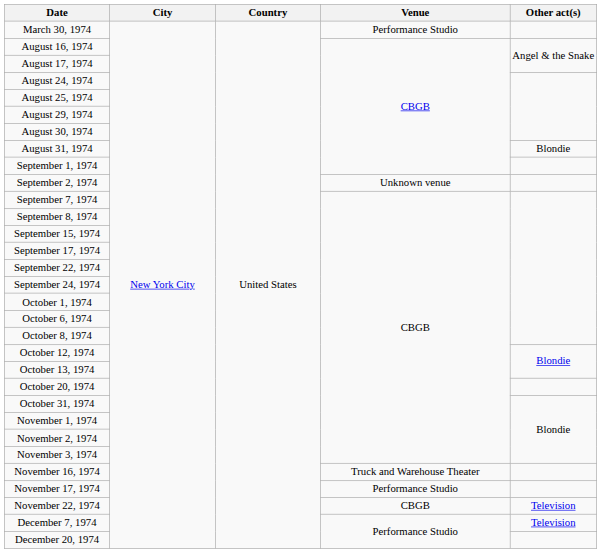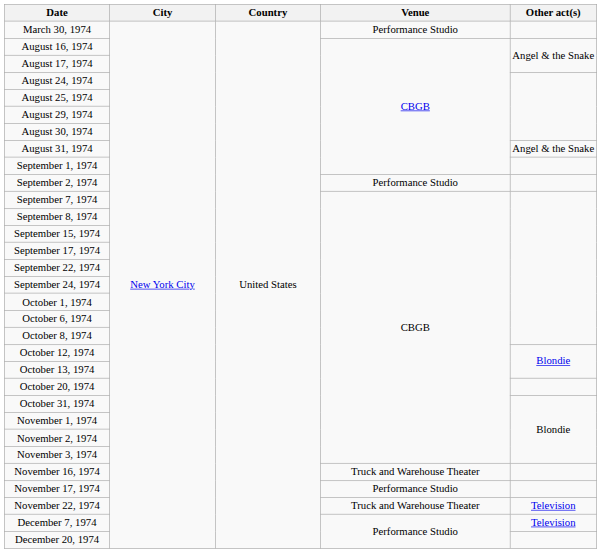 <table class="wikitable" style="text-align:center;">
 <tr>
 <th width="150">Date</th>
 <th width="150">City</th>
 <th width="150">Country</th>
 <th width="275">Venue</th>
 <th>Other act(s)</th>
 </tr>
 <tr>
 <td>March 30, 1974</td>
 <td rowspan="31"><a href='#'>New York City</a></td>
 <td rowspan="31">United States</td>
 <td>Performance Studio</td>
 <td></td>
 </tr>
 <tr>
 <td>August 16, 1974</td>
 <td rowspan="8"><a href='#'>CBGB</a></td>
 <td rowspan="2">Angel & the Snake</td>
 </tr>
 <tr>
 <td>August 17, 1974</td>
 </tr>
 <tr>
 <td>August 24, 1974</td>
 <td rowspan="4"></td>
 </tr>
 <tr>
 <td>August 25, 1974</td>
 </tr>
 <tr>
 <td>August 29, 1974</td>
 </tr>
 <tr>
 <td>August 30, 1974</td>
 </tr>
 <tr>
 <td>August 31, 1974</td>
-<td>Blondie</td>
+<td>Angel & the Snake</td>
 </tr>
 <tr>
 <td>September 1, 1974</td>
 <td></td>
 </tr>
 <tr>
 <td>September 2, 1974</td>
-<td>Unknown venue</td>
+<td>Performance Studio</td>
 <td></td>
 </tr>
 <tr>
 <td>September 7, 1974</td>
 <td rowspan="16">CBGB</td>
 <td rowspan="9"></td>
 </tr>
 <tr>
 <td>September 8, 1974</td>
 </tr>
 <tr>
 <td>September 15, 1974</td>
 </tr>
 <tr>
 <td>September 17, 1974</td>
 </tr>
 <tr>
 <td>September 22, 1974</td>
 </tr>
 <tr>
 <td>September 24, 1974</td>
 </tr>
 <tr>
 <td>October 1, 1974</td>
 </tr>
 <tr>
 <td>October 6, 1974</td>
 </tr>
 <tr>
 <td>October 8, 1974</td>
 </tr>
 <tr>
 <td>October 12, 1974</td>
 <td rowspan="2"><a href='#'>Blondie</a></td>
 </tr>
 <tr>
 <td>October 13, 1974</td>
 </tr>
 <tr>
 <td>October 20, 1974</td>
 <td></td>
 </tr>
 <tr>
 <td>October 31, 1974</td>
 <td rowspan="4">Blondie</td>
 </tr>
 <tr>
 <td>November 1, 1974</td>
 </tr>
 <tr>
 <td>November 2, 1974</td>
 </tr>
 <tr>
 <td>November 3, 1974</td>
 </tr>
 <tr>
 <td>November 16, 1974</td>
 <td>Truck and Warehouse Theater</td>
 <td></td>
 </tr>
 <tr>
 <td>November 17, 1974</td>
 <td>Performance Studio</td>
 <td></td>
 </tr>
 <tr>
 <td>November 22, 1974</td>
-<td>CBGB</td>
+<td>Truck and Warehouse Theater</td>
 <td><a href='#'>Television</a></td>
 </tr>
 <tr>
 <td>December 7, 1974</td>
 <td rowspan="2">Performance Studio</td>
 <td><a href='#'>Television</a></td>
 </tr>
 <tr>
 <td>December 20, 1974</td>
 <td></td>
 </tr>
 </table>
